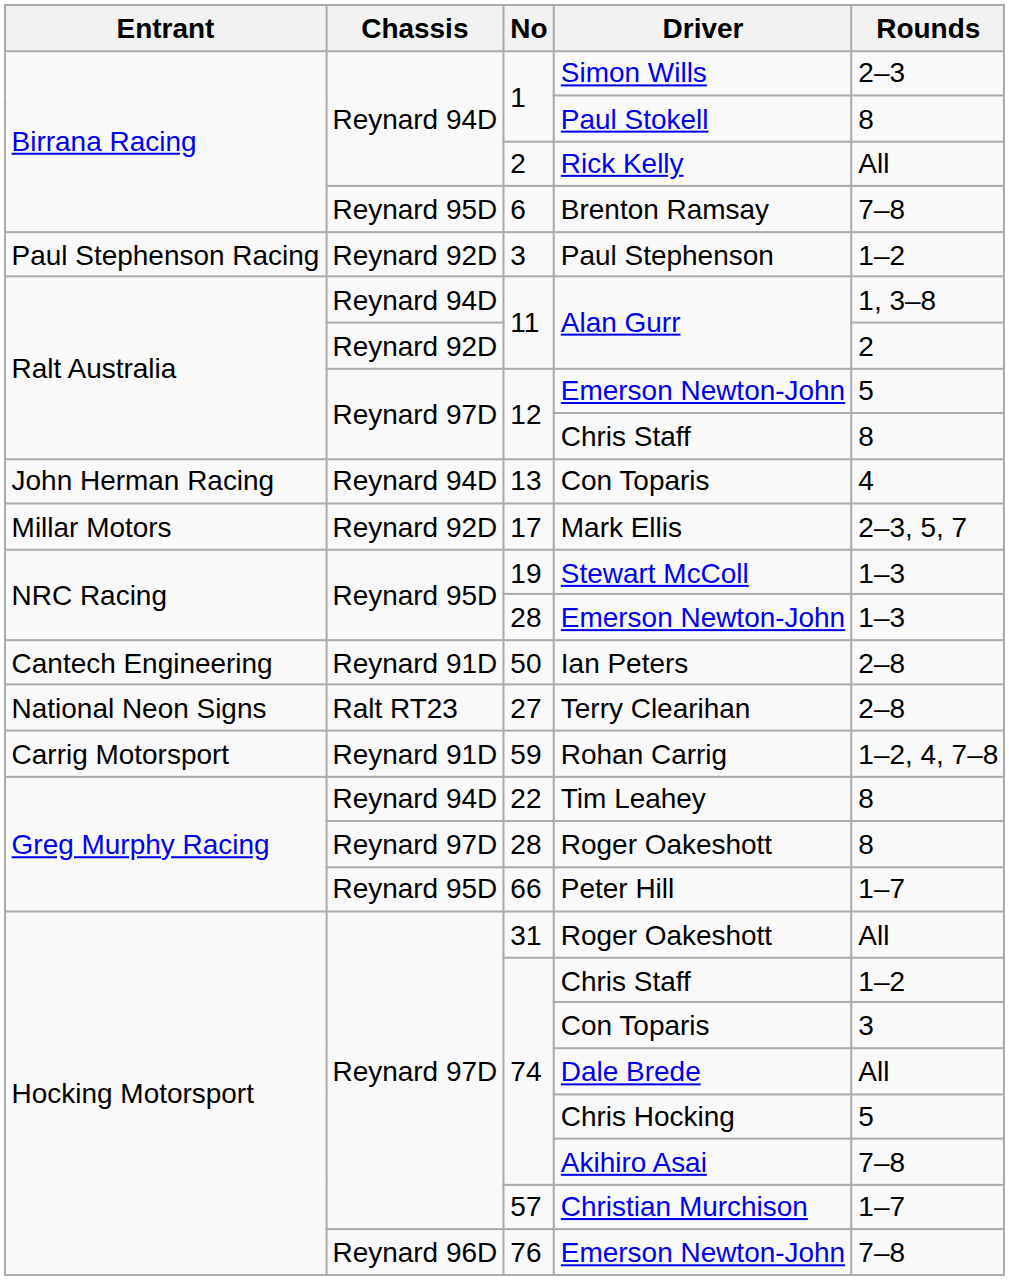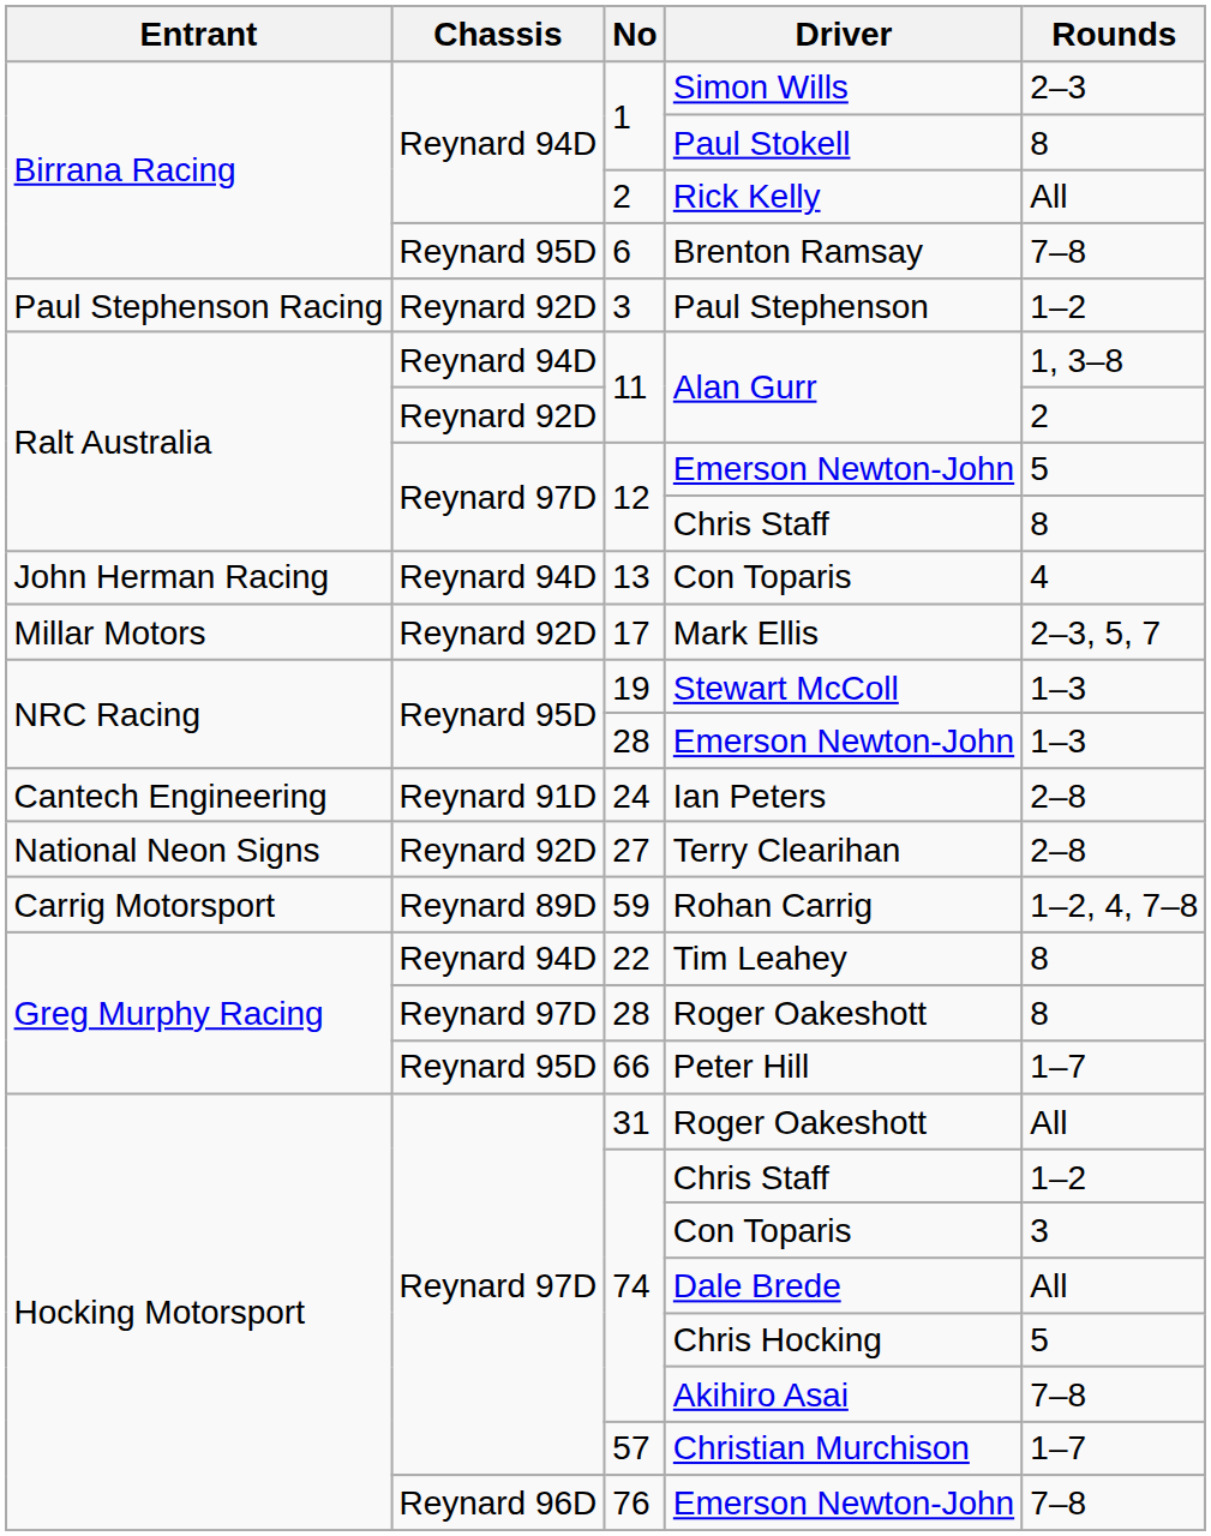 <table class="wikitable" style="font-size: 87%;">
 <tr>
 <th>Entrant</th>
 <th>Chassis</th>
 <th>No</th>
 <th>Driver</th>
 <th>Rounds</th>
 </tr>
 <tr>
 <td rowspan="4"><a href='#'>Birrana Racing</a></td>
 <td rowspan="3">Reynard 94D</td>
 <td rowspan="2">1</td>
 <td> <a href='#'>Simon Wills</a></td>
 <td>2–3</td>
 </tr>
 <tr>
 <td> <a href='#'>Paul Stokell</a></td>
 <td>8</td>
 </tr>
 <tr>
 <td>2</td>
 <td> <a href='#'>Rick Kelly</a></td>
 <td>All</td>
 </tr>
 <tr>
 <td>Reynard 95D</td>
 <td>6</td>
 <td> Brenton Ramsay</td>
 <td>7–8</td>
 </tr>
 <tr>
 <td>Paul Stephenson Racing</td>
 <td>Reynard 92D</td>
 <td>3</td>
 <td> Paul Stephenson</td>
 <td>1–2</td>
 </tr>
 <tr>
 <td rowspan="4">Ralt Australia</td>
 <td>Reynard 94D</td>
 <td rowspan="2">11</td>
 <td rowspan="2"> <a href='#'>Alan Gurr</a></td>
 <td>1, 3–8</td>
 </tr>
 <tr>
 <td>Reynard 92D</td>
 <td>2</td>
 </tr>
 <tr>
 <td rowspan="2">Reynard 97D</td>
 <td rowspan="2">12</td>
 <td> <a href='#'>Emerson Newton-John</a></td>
 <td>5</td>
 </tr>
 <tr>
 <td> Chris Staff</td>
 <td>8</td>
 </tr>
 <tr>
 <td>John Herman Racing</td>
 <td>Reynard 94D</td>
 <td>13</td>
 <td> Con Toparis</td>
 <td>4</td>
 </tr>
 <tr>
 <td>Millar Motors</td>
 <td>Reynard 92D</td>
 <td>17</td>
 <td> Mark Ellis</td>
 <td>2–3, 5, 7</td>
 </tr>
 <tr>
 <td rowspan="2">NRC Racing</td>
 <td rowspan="2">Reynard 95D</td>
 <td>19</td>
 <td> <a href='#'>Stewart McColl</a></td>
 <td>1–3</td>
 </tr>
 <tr>
 <td>28</td>
 <td> <a href='#'>Emerson Newton-John</a></td>
 <td>1–3</td>
 </tr>
 <tr>
 <td>Cantech Engineering</td>
 <td>Reynard 91D</td>
-<td>50</td>
+<td>24</td>
 <td> Ian Peters</td>
 <td>2–8</td>
 </tr>
 <tr>
 <td>National Neon Signs</td>
-<td>Ralt RT23</td>
+<td>Reynard 92D</td>
 <td>27</td>
 <td> Terry Clearihan</td>
 <td>2–8</td>
 </tr>
 <tr>
 <td>Carrig Motorsport</td>
-<td>Reynard 91D</td>
+<td>Reynard 89D</td>
 <td>59</td>
 <td> Rohan Carrig</td>
 <td>1–2, 4, 7–8</td>
 </tr>
 <tr>
 <td rowspan="3"><a href='#'>Greg Murphy Racing</a></td>
 <td>Reynard 94D</td>
 <td>22</td>
 <td> Tim Leahey</td>
 <td>8</td>
 </tr>
 <tr>
 <td>Reynard 97D</td>
 <td>28</td>
 <td> Roger Oakeshott</td>
 <td>8</td>
 </tr>
 <tr>
 <td>Reynard 95D</td>
 <td>66</td>
 <td> Peter Hill</td>
 <td>1–7</td>
 </tr>
 <tr>
 <td rowspan="8">Hocking Motorsport</td>
 <td rowspan="7">Reynard 97D</td>
 <td>31</td>
 <td> Roger Oakeshott</td>
 <td>All</td>
 </tr>
 <tr>
 <td rowspan="5">74</td>
 <td> Chris Staff</td>
 <td>1–2</td>
 </tr>
 <tr>
 <td> Con Toparis</td>
 <td>3</td>
 </tr>
 <tr>
 <td> <a href='#'>Dale Brede</a></td>
 <td>All</td>
 </tr>
 <tr>
 <td> Chris Hocking</td>
 <td>5</td>
 </tr>
 <tr>
 <td> <a href='#'>Akihiro Asai</a></td>
 <td>7–8</td>
 </tr>
 <tr>
 <td>57</td>
 <td> <a href='#'>Christian Murchison</a></td>
 <td>1–7</td>
 </tr>
 <tr>
 <td>Reynard 96D</td>
 <td>76</td>
 <td> <a href='#'>Emerson Newton-John</a></td>
 <td>7–8</td>
 </tr>
 <tr>
 </tr>
 </table>
